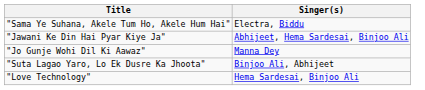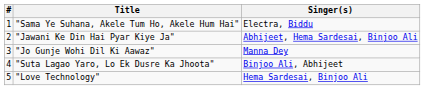 <table class="wikitable" style="font-size:95%;">
 <tr>
+<th>#</th>
 <th>Title</th>
 <th>Singer(s)</th>
 </tr>
 <tr>
+<td>1</td>
 <td>"Sama Ye Suhana, Akele Tum Ho, Akele Hum Hai"</td>
 <td>Electra, <a href='#'>Biddu</a></td>
 </tr>
 <tr>
+<td>2</td>
 <td>"Jawani Ke Din Hai Pyar Kiye Ja"</td>
 <td><a href='#'>Abhijeet</a>, <a href='#'>Hema Sardesai</a>, <a href='#'>Binjoo Ali</a></td>
 </tr>
 <tr>
+<td>3</td>
 <td>"Jo Gunje Wohi Dil Ki Aawaz"</td>
 <td><a href='#'>Manna Dey</a></td>
 </tr>
 <tr>
+<td>4</td>
 <td>"Suta Lagao Yaro, Lo Ek Dusre Ka Jhoota"</td>
 <td><a href='#'>Binjoo Ali</a>, Abhijeet</td>
 </tr>
 <tr>
+<td>5</td>
 <td>"Love Technology"</td>
 <td><a href='#'>Hema Sardesai</a>, <a href='#'>Binjoo Ali</a></td>
 </tr>
 </table>
